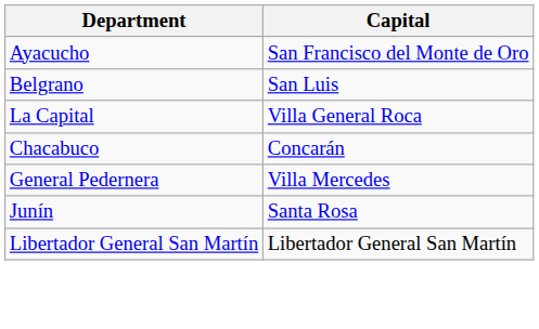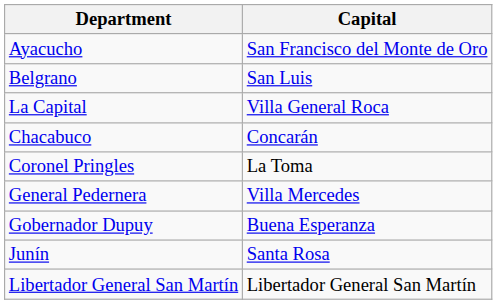 <table class="wikitable">
 <tr>
 <th>Department</th>
 <th>Capital</th>
 </tr>
 <tr>
 <td><a href='#'>Ayacucho</a></td>
 <td><a href='#'>San Francisco del Monte de Oro</a></td>
 </tr>
 <tr>
 <td><a href='#'>Belgrano</a></td>
 <td><a href='#'>San Luis</a></td>
 </tr>
 <tr>
 <td><a href='#'>La Capital</a></td>
 <td><a href='#'>Villa General Roca</a></td>
 </tr>
 <tr>
 <td><a href='#'>Chacabuco</a></td>
 <td><a href='#'>Concarán</a></td>
 </tr>
 <tr>
+<td><a href='#'>Coronel Pringles</a></td>
+<td>La Toma</td>
+</tr>
+<tr>
 <td><a href='#'>General Pedernera</a></td>
 <td><a href='#'>Villa Mercedes</a></td>
+</tr>
+<tr>
+<td><a href='#'>Gobernador Dupuy</a></td>
+<td><a href='#'>Buena Esperanza</a></td>
 </tr>
 <tr>
 <td><a href='#'>Junín</a></td>
 <td><a href='#'>Santa Rosa</a></td>
 </tr>
 <tr>
 <td><a href='#'>Libertador General San Martín</a></td>
 <td>Libertador General San Martín</td>
 </tr>
 </table>
